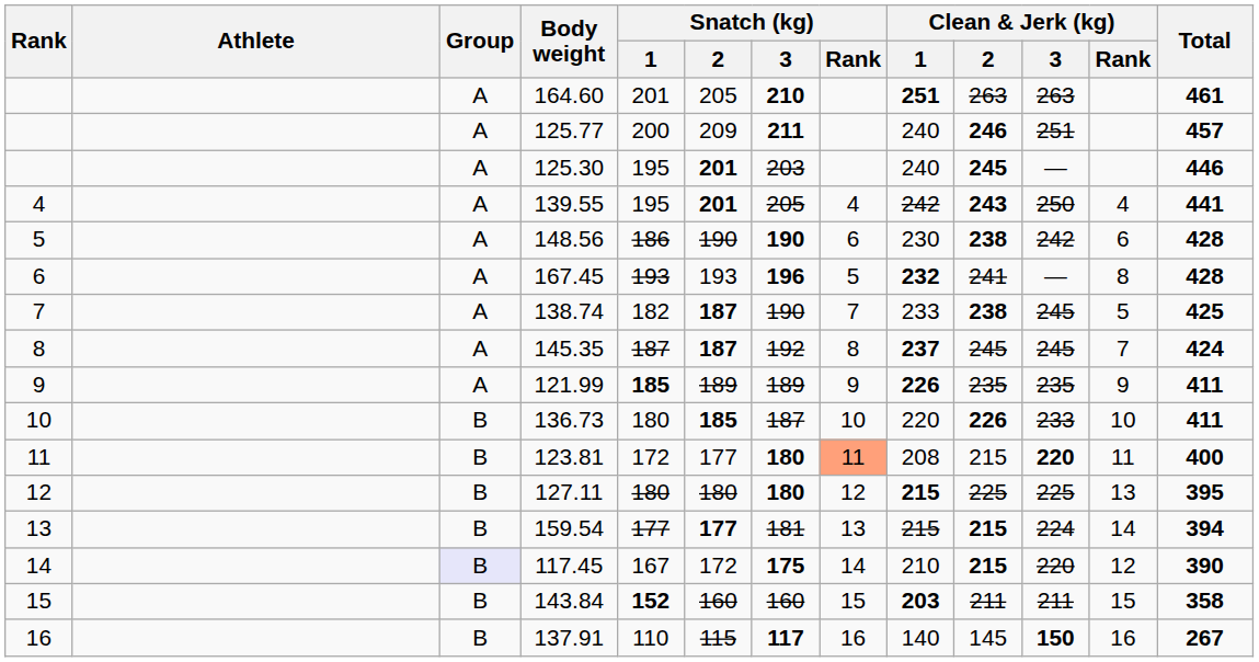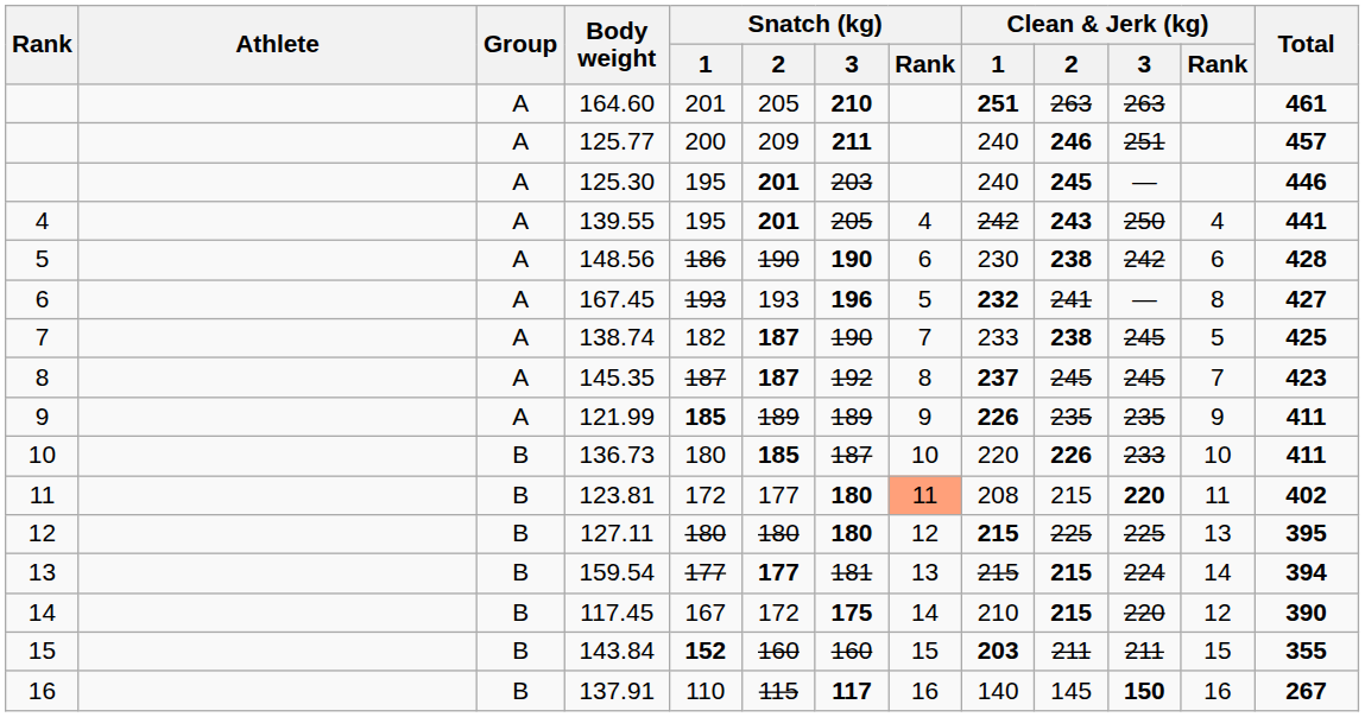 <table class = "wikitable" style="text-align:center;">
 <tr>
 <th rowspan=2 width=40>Rank</th>
 <th rowspan=2 width=250>Athlete</th>
 <th rowspan=2 width=50>Group</th>
 <th rowspan=2 width=60>Body weight</th>
 <th colspan=4>Snatch (kg)</th>
 <th colspan=4>Clean & Jerk (kg)</th>
 <th rowspan=2 width=60>Total</th>
 </tr>
 <tr>
 <th width=40>1</th>
 <th width=40>2</th>
 <th width=40>3</th>
 <th width=40>Rank</th>
 <th width=40>1</th>
 <th width=40>2</th>
 <th width=40>3</th>
 <th width=40>Rank</th>
 </tr>
 <tr>
 <td></td>
 <td align=left></td>
 <td>A</td>
 <td>164.60</td>
 <td>201</td>
 <td>205</td>
 <td><strong>210</strong></td>
 <td></td>
 <td><strong>251</strong></td>
 <td><s>263 </s></td>
 <td><s>263 </s></td>
 <td></td>
 <td><strong>461</strong></td>
 </tr>
 <tr>
 <td></td>
 <td align=left></td>
 <td>A</td>
 <td>125.77</td>
 <td>200</td>
 <td>209</td>
 <td><strong>211</strong></td>
 <td></td>
 <td>240</td>
 <td><strong>246</strong></td>
 <td><s>251 </s></td>
 <td></td>
 <td><strong>457</strong></td>
 </tr>
 <tr>
 <td></td>
 <td align=left></td>
 <td>A</td>
 <td>125.30</td>
 <td>195</td>
 <td><strong>201</strong></td>
 <td><s>203 </s></td>
 <td></td>
 <td>240</td>
 <td><strong>245</strong></td>
 <td>—</td>
 <td></td>
 <td><strong>446</strong></td>
 </tr>
 <tr>
 <td>4</td>
 <td align=left></td>
 <td>A</td>
 <td>139.55</td>
 <td>195</td>
 <td><strong>201</strong></td>
 <td><s>205 </s></td>
 <td>4</td>
 <td><s>242 </s></td>
 <td><strong>243</strong></td>
 <td><s>250 </s></td>
 <td>4</td>
 <td><strong>441</strong></td>
 </tr>
 <tr>
 <td>5</td>
 <td align=left></td>
 <td>A</td>
 <td>148.56</td>
 <td><s>186 </s></td>
 <td><s>190 </s></td>
 <td><strong>190</strong></td>
 <td>6</td>
 <td>230</td>
 <td><strong>238</strong></td>
 <td><s>242 </s></td>
 <td>6</td>
 <td><strong>428</strong></td>
 </tr>
 <tr>
 <td>6</td>
 <td align=left></td>
 <td>A</td>
 <td>167.45</td>
 <td><s>193 </s></td>
 <td>193</td>
 <td><strong>196</strong></td>
 <td>5</td>
 <td><strong>232</strong></td>
 <td><s>241 </s></td>
 <td>—</td>
 <td>8</td>
-<td><strong>428</strong></td>
+<td><strong>427</strong></td>
 </tr>
 <tr>
 <td>7</td>
 <td align=left></td>
 <td>A</td>
 <td>138.74</td>
 <td>182</td>
 <td><strong>187</strong></td>
 <td><s>190 </s></td>
 <td>7</td>
 <td>233</td>
 <td><strong>238</strong></td>
 <td><s>245 </s></td>
 <td>5</td>
 <td><strong>425</strong></td>
 </tr>
 <tr>
 <td>8</td>
 <td align=left></td>
 <td>A</td>
 <td>145.35</td>
 <td><s>187 </s></td>
 <td><strong>187</strong></td>
 <td><s>192 </s></td>
 <td>8</td>
 <td><strong>237</strong></td>
 <td><s>245 </s></td>
 <td><s>245 </s></td>
 <td>7</td>
-<td><strong>424</strong></td>
+<td><strong>423</strong></td>
 </tr>
 <tr>
 <td>9</td>
 <td align=left></td>
 <td>A</td>
 <td>121.99</td>
 <td><strong>185</strong></td>
 <td><s>189 </s></td>
 <td><s>189 </s></td>
 <td>9</td>
 <td><strong>226</strong></td>
 <td><s>235 </s></td>
 <td><s>235 </s></td>
 <td>9</td>
 <td><strong>411</strong></td>
 </tr>
 <tr>
 <td>10</td>
 <td align=left></td>
 <td>B</td>
 <td>136.73</td>
 <td>180</td>
 <td><strong>185</strong></td>
 <td><s>187 </s></td>
 <td>10</td>
 <td>220</td>
 <td><strong>226</strong></td>
 <td><s>233 </s></td>
 <td>10</td>
 <td><strong>411</strong></td>
 </tr>
 <tr>
 <td>11</td>
 <td align=left></td>
 <td>B</td>
 <td>123.81</td>
 <td>172</td>
 <td>177</td>
 <td><strong>180</strong></td>
 <td style="background: lightsalmon;">11</td>
 <td>208</td>
 <td>215</td>
 <td><strong>220</strong></td>
 <td>11</td>
-<td><strong>400</strong></td>
+<td><strong>402</strong></td>
 </tr>
 <tr>
 <td>12</td>
 <td align=left></td>
 <td>B</td>
 <td>127.11</td>
 <td><s>180 </s></td>
 <td><s>180 </s></td>
 <td><strong>180</strong></td>
 <td>12</td>
 <td><strong>215</strong></td>
 <td><s>225 </s></td>
 <td><s>225 </s></td>
 <td>13</td>
 <td><strong>395</strong></td>
 </tr>
 <tr>
 <td>13</td>
 <td align=left></td>
 <td>B</td>
 <td>159.54</td>
 <td><s>177 </s></td>
 <td><strong>177</strong></td>
 <td><s>181 </s></td>
 <td>13</td>
 <td><s>215 </s></td>
 <td><strong>215</strong></td>
 <td><s>224 </s></td>
 <td>14</td>
 <td><strong>394</strong></td>
 </tr>
 <tr>
 <td>14</td>
 <td align=left></td>
-<td style="background: lavender;">B</td>
+<td>B</td>
 <td>117.45</td>
 <td>167</td>
 <td>172</td>
 <td><strong>175</strong></td>
 <td>14</td>
 <td>210</td>
 <td><strong>215</strong></td>
 <td><s>220 </s></td>
 <td>12</td>
 <td><strong>390</strong></td>
 </tr>
 <tr>
 <td>15</td>
 <td align=left></td>
 <td>B</td>
 <td>143.84</td>
 <td><strong>152</strong></td>
 <td><s>160 </s></td>
 <td><s>160 </s></td>
 <td>15</td>
 <td><strong>203</strong></td>
 <td><s>211 </s></td>
 <td><s>211 </s></td>
 <td>15</td>
-<td><strong>358</strong></td>
+<td><strong>355</strong></td>
 </tr>
 <tr>
 <td>16</td>
 <td align=left></td>
 <td>B</td>
 <td>137.91</td>
 <td>110</td>
 <td><s>115 </s></td>
 <td><strong>117</strong></td>
 <td>16</td>
 <td>140</td>
 <td>145</td>
 <td><strong>150</strong></td>
 <td>16</td>
 <td><strong>267</strong></td>
 </tr>
 </table>
